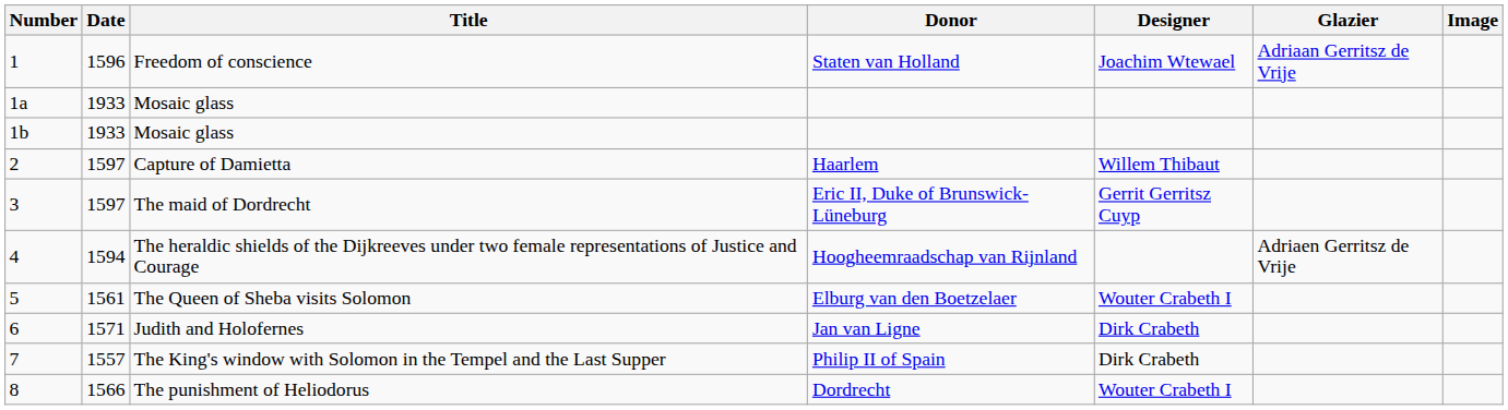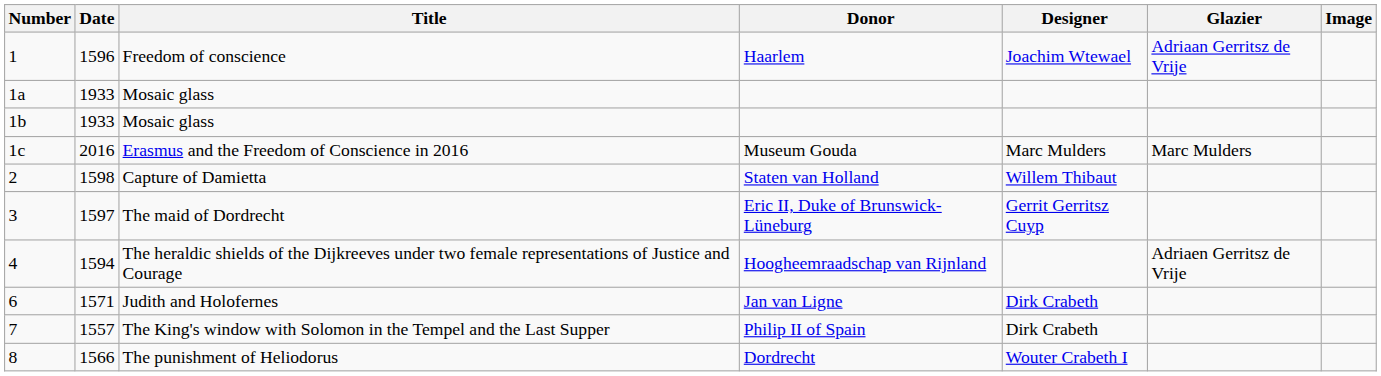 <table class="wikitable">
 <tr>
 <th>Number</th>
 <th>Date</th>
 <th>Title</th>
 <th>Donor</th>
 <th>Designer</th>
 <th>Glazier</th>
 <th>Image</th>
 </tr>
 <tr>
 <td>1</td>
 <td>1596</td>
 <td>Freedom of conscience</td>
-<td><a href='#'>Staten van Holland</a></td>
+<td><a href='#'>Haarlem</a></td>
 <td><a href='#'>Joachim Wtewael</a></td>
 <td><a href='#'>Adriaan Gerritsz de Vrije</a></td>
 <td></td>
 </tr>
 <tr>
 <td>1a</td>
 <td>1933</td>
 <td>Mosaic glass</td>
 <td></td>
 <td></td>
 <td></td>
 <td></td>
 </tr>
 <tr>
 <td>1b</td>
 <td>1933</td>
 <td>Mosaic glass</td>
 <td></td>
 <td></td>
 <td></td>
 <td></td>
 </tr>
 <tr>
+<td>1c</td>
+<td>2016</td>
+<td><a href='#'>Erasmus</a> and the Freedom of Conscience in 2016</td>
+<td>Museum Gouda</td>
+<td>Marc Mulders</td>
+<td>Marc Mulders</td>
+<td></td>
+</tr>
+<tr>
 <td>2</td>
-<td>1597</td>
+<td>1598</td>
 <td>Capture of Damietta</td>
-<td><a href='#'>Haarlem</a></td>
+<td><a href='#'>Staten van Holland</a></td>
 <td><a href='#'>Willem Thibaut</a></td>
 <td></td>
 <td></td>
 </tr>
 <tr>
 <td>3</td>
 <td>1597</td>
 <td>The maid of Dordrecht</td>
 <td><a href='#'>Eric II, Duke of Brunswick-Lüneburg</a></td>
 <td><a href='#'>Gerrit Gerritsz Cuyp</a></td>
 <td></td>
 <td></td>
 </tr>
 <tr>
 <td>4</td>
 <td>1594</td>
 <td>The heraldic shields of the Dijkreeves under two female representations of Justice and Courage</td>
 <td><a href='#'>Hoogheemraadschap van Rijnland</a></td>
 <td></td>
 <td>Adriaen Gerritsz de Vrije</td>
-<td></td>
-</tr>
-<tr>
-<td>5</td>
-<td>1561</td>
-<td>The Queen of Sheba visits Solomon</td>
-<td><a href='#'>Elburg van den Boetzelaer</a></td>
-<td><a href='#'>Wouter Crabeth I</a></td>
-<td></td>
 <td></td>
 </tr>
 <tr>
 <td>6</td>
 <td>1571</td>
 <td>Judith and Holofernes</td>
 <td><a href='#'>Jan van Ligne</a></td>
 <td><a href='#'>Dirk Crabeth</a></td>
 <td></td>
 <td></td>
 </tr>
 <tr>
 <td>7</td>
 <td>1557</td>
 <td>The King's window with Solomon in the Tempel and the Last Supper</td>
 <td><a href='#'>Philip II of Spain</a></td>
 <td>Dirk Crabeth</td>
 <td></td>
 <td></td>
 </tr>
 <tr>
 <td>8</td>
 <td>1566</td>
 <td>The punishment of Heliodorus</td>
 <td><a href='#'>Dordrecht</a></td>
 <td><a href='#'>Wouter Crabeth I</a></td>
 <td></td>
 <td></td>
 </tr>
 </table>
